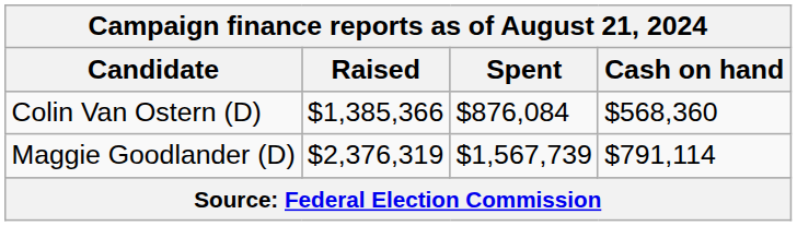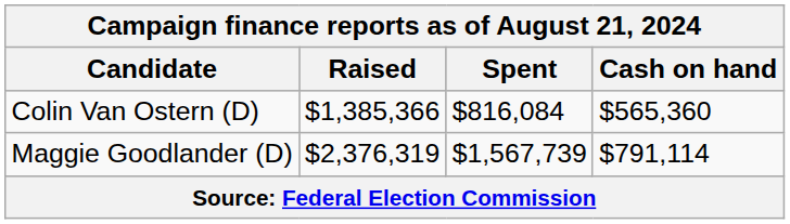 <table class="wikitable sortable">
 <tr>
 <th colspan=4>Campaign finance reports as of August 21, 2024</th>
 </tr>
 <tr style="text-align:center;">
 <th>Candidate</th>
 <th>Raised</th>
 <th>Spent</th>
 <th>Cash on hand</th>
 </tr>
 <tr>
 <td>Colin Van Ostern (D)</td>
 <td>$1,385,366</td>
-<td>$876,084</td>
-<td>$568,360</td>
+<td>$816,084</td>
+<td>$565,360</td>
 </tr>
 <tr>
 <td>Maggie Goodlander (D)</td>
 <td>$2,376,319</td>
 <td>$1,567,739</td>
 <td>$791,114</td>
 </tr>
 <tr>
 <th colspan="4"><small>Source: <a href='#'>Federal Election Commission</a></small></th>
 </tr>
 </table>
